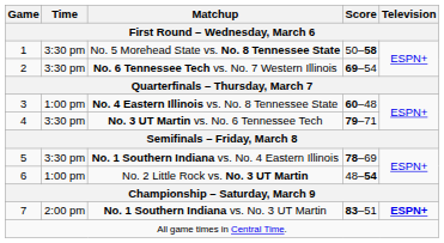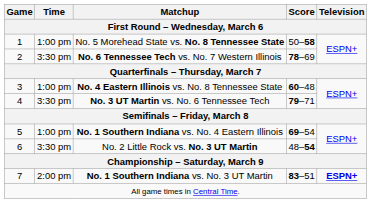 <table class="wikitable" style="font-size: 95%;text-align:center">
 <tr>
 <th>Game</th>
 <th>Time</th>
 <th>Matchup</th>
 <th>Score</th>
 <th>Television</th>
 </tr>
 <tr>
 <th colspan="5">First Round – Wednesday, March 6</th>
 </tr>
 <tr>
 <td>1</td>
-<td>3:30 pm</td>
+<td>1:00 pm</td>
 <td>No. 5 Morehead State vs. <strong>No. 8 Tennessee State</strong></td>
 <td>50–<strong>58</strong></td>
 <td rowspan="2"><a href='#'>ESPN+</a></td>
 </tr>
 <tr>
 <td>2</td>
 <td>3:30 pm</td>
 <td><strong>No. 6 Tennessee Tech</strong> vs. No. 7 Western Illinois</td>
-<td><strong>69</strong>–54</td>
+<td><strong>78</strong>–69</td>
 </tr>
 <tr>
 <th colspan="5">Quarterfinals – Thursday, March 7</th>
 </tr>
 <tr>
 <td>3</td>
 <td>1:00 pm</td>
 <td><strong>No. 4 Eastern Illinois</strong> vs. No. 8 Tennessee State</td>
 <td><strong>60</strong>–48</td>
 <td rowspan="2"><a href='#'>ESPN+</a></td>
 </tr>
 <tr>
 <td>4</td>
 <td>3:30 pm</td>
 <td><strong>No. 3 UT Martin</strong> vs. No. 6 Tennessee Tech</td>
 <td><strong>79</strong>–71</td>
 </tr>
 <tr>
 <th colspan="5">Semifinals – Friday, March 8</th>
 </tr>
 <tr>
 <td>5</td>
-<td>3:30 pm</td>
+<td>1:00 pm</td>
 <td><strong>No. 1 Southern Indiana</strong> vs. No. 4 Eastern Illinois</td>
-<td><strong>78</strong>–69</td>
+<td><strong>69</strong>–54</td>
 <td rowspan="2"><a href='#'>ESPN+</a></td>
 </tr>
 <tr>
 <td>6</td>
-<td>1:00 pm</td>
+<td>3:30 pm</td>
 <td>No. 2 Little Rock vs. <strong>No. 3 UT Martin</strong></td>
 <td>48–<strong>54</strong></td>
 </tr>
 <tr>
 <th colspan="5">Championship – Saturday, March 9</th>
 </tr>
 <tr>
 <td>7</td>
 <td>2:00 pm</td>
 <td><strong>No. 1 Southern Indiana</strong> vs. No. 3 UT Martin</td>
 <td><strong>83</strong>–51</td>
 <td><strong><a href='#'>ESPN+</a></strong></td>
 </tr>
 <tr>
 <td colspan="5"><small>All game times in <a href='#'>Central Time</a>.</small></td>
 </tr>
 </table>
